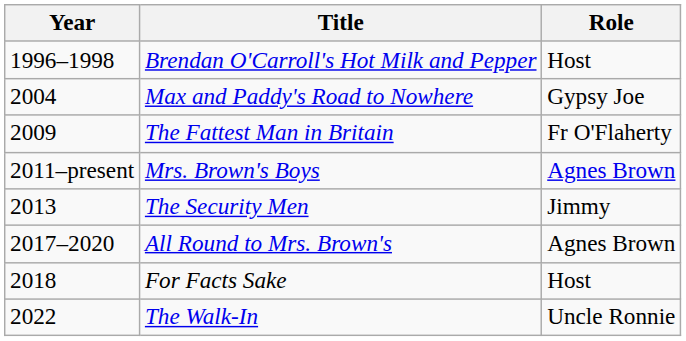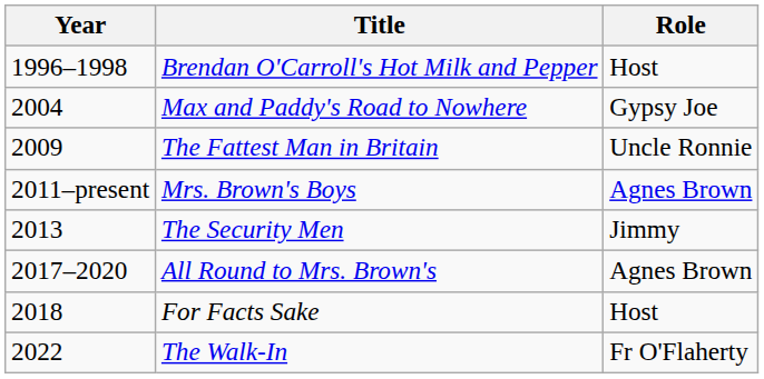 <table class="wikitable sortable">
 <tr>
 <th>Year</th>
 <th>Title</th>
 <th>Role</th>
 </tr>
 <tr>
 <td>1996–1998</td>
 <td><em><a href='#'>Brendan O'Carroll's Hot Milk and Pepper</a></em></td>
 <td>Host</td>
 </tr>
 <tr>
 <td>2004</td>
 <td><em><a href='#'>Max and Paddy's Road to Nowhere</a></em></td>
 <td>Gypsy Joe</td>
 </tr>
 <tr>
 <td>2009</td>
 <td><em><a href='#'>The Fattest Man in Britain</a></em></td>
-<td>Fr O'Flaherty</td>
+<td>Uncle Ronnie</td>
 </tr>
 <tr>
 <td>2011–present</td>
 <td><em><a href='#'>Mrs. Brown's Boys</a></em></td>
 <td><a href='#'>Agnes Brown</a></td>
 </tr>
 <tr>
 <td>2013</td>
 <td><em><a href='#'>The Security Men</a></em></td>
 <td>Jimmy</td>
 </tr>
 <tr>
 <td>2017–2020</td>
 <td><em><a href='#'>All Round to Mrs. Brown's</a></em></td>
 <td>Agnes Brown</td>
 </tr>
 <tr>
 <td>2018</td>
 <td><em>For Facts Sake</em></td>
 <td>Host</td>
 </tr>
 <tr>
 <td>2022</td>
 <td><em><a href='#'>The Walk-In</a></em></td>
-<td>Uncle Ronnie</td>
+<td>Fr O'Flaherty</td>
 </tr>
 </table>
